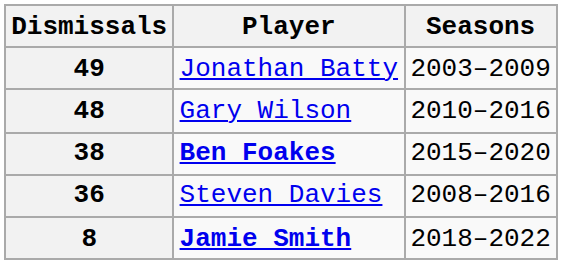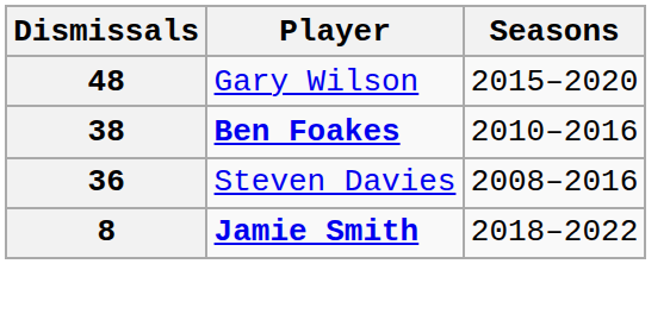 <table class="wikitable">
 <tr>
 <th>Dismissals</th>
 <th>Player</th>
 <th>Seasons</th>
 </tr>
 <tr>
-<th>49</th>
-<td> <a href='#'>Jonathan Batty</a></td>
-<td>2003–2009</td>
-</tr>
-<tr>
 <th>48</th>
 <td> <a href='#'>Gary Wilson</a></td>
-<td>2010–2016</td>
+<td>2015–2020</td>
 </tr>
 <tr>
 <th>38</th>
 <td> <strong><a href='#'>Ben Foakes</a></strong></td>
-<td>2015–2020</td>
+<td>2010–2016</td>
 </tr>
 <tr>
 <th>36</th>
 <td> <a href='#'>Steven Davies</a></td>
 <td>2008–2016</td>
 </tr>
 <tr>
 <th>8</th>
 <td> <strong><a href='#'>Jamie Smith</a></strong></td>
 <td>2018–2022</td>
 </tr>
 </table>
